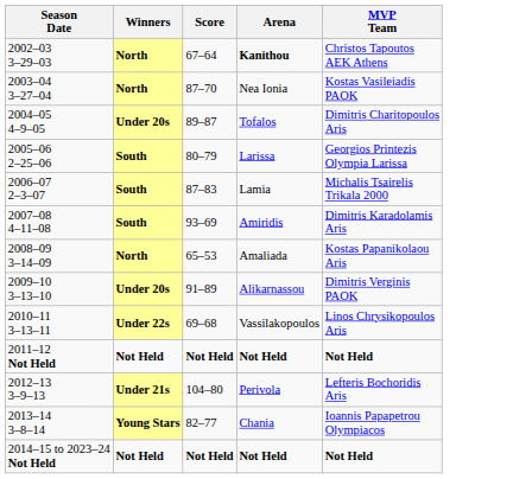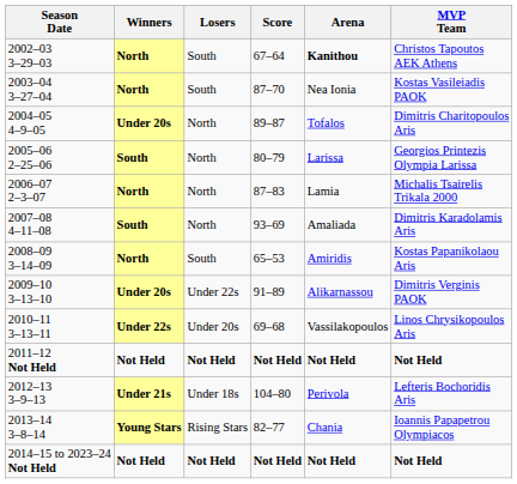 <table class="wikitable">
 <tr>
 <th>Season<br>Date</th>
 <th>Winners</th>
+<th>Losers</th>
 <th>Score</th>
 <th>Arena</th>
 <th><a href='#'>MVP</a><br>Team</th>
 </tr>
 <tr>
 <td><div>2002–03<br>3–29–03</div></td>
 <td style="background:#ff9;"><div><strong>North</strong></div></td>
+<td><div>South</div></td>
 <td><div>67–64</div></td>
 <td><strong><div>Kanithou</div></strong></td>
 <td><div> <a href='#'>Christos Tapoutos</a><br><a href='#'>AEK Athens</a></div></td>
 </tr>
 <tr>
 <td><div>2003–04<br>3–27–04</div></td>
 <td style="background:#ff9;"><div><strong>North</strong></div></td>
+<td><div>South</div></td>
 <td><div>87–70</div></td>
 <td><div>Nea Ionia</div></td>
 <td><div> <a href='#'>Kostas Vasileiadis</a><br><a href='#'>PAOK</a></div></td>
 </tr>
 <tr>
 <td><div>2004–05<br>4–9–05</div></td>
 <td style="background:#ff9;"><div><strong>Under 20s</strong></div></td>
+<td><div>North</div></td>
 <td><div>89–87 </div></td>
 <td><div><a href='#'>Tofalos</a></div></td>
 <td><div> <a href='#'>Dimitris Charitopoulos</a><br><a href='#'>Aris</a></div></td>
 </tr>
 <tr>
 <td><div>2005–06<br>2–25–06</div></td>
 <td style="background:#ff9;"><div><strong>South</strong></div></td>
+<td><div>North</div></td>
 <td><div>80–79 </div></td>
 <td><div><a href='#'>Larissa</a></div></td>
 <td><div> <a href='#'>Georgios Printezis</a><br><a href='#'>Olympia Larissa</a></div></td>
 </tr>
 <tr>
 <td><div>2006–07<br>2–3–07</div></td>
-<td style="background:#ff9;"><div><strong>South</strong></div></td>
+<td style="background:#ff9;"><div><strong>North</strong></div></td>
+<td><div>North</div></td>
 <td><div>87–83</div></td>
 <td><div>Lamia</div></td>
 <td><div> <a href='#'>Michalis Tsairelis</a><br><a href='#'>Trikala 2000</a></div></td>
 </tr>
 <tr>
 <td><div>2007–08<br>4–11–08</div></td>
 <td style="background:#ff9;"><div><strong>South</strong></div></td>
+<td><div>North</div></td>
 <td><div>93–69</div></td>
-<td><div><a href='#'>Amiridis</a></div></td>
+<td><div>Amaliada</div></td>
 <td><div> <a href='#'>Dimitris Karadolamis</a><br><a href='#'>Aris</a></div></td>
 </tr>
 <tr>
 <td><div>2008–09<br>3–14–09</div></td>
 <td style="background:#ff9;"><div><strong>North</strong></div></td>
+<td><div>South</div></td>
 <td><div>65–53</div></td>
-<td><div>Amaliada</div></td>
+<td><div><a href='#'>Amiridis</a></div></td>
 <td><div> <a href='#'>Kostas Papanikolaou</a><br><a href='#'>Aris</a></div></td>
 </tr>
 <tr>
 <td><div>2009–10<br>3–13–10</div></td>
 <td style="background:#ff9;"><div><strong>Under 20s</strong></div></td>
+<td><div>Under 22s</div></td>
 <td><div>91–89</div></td>
 <td><div><a href='#'>Alikarnassou</a></div></td>
 <td><div> <a href='#'>Dimitris Verginis</a><br><a href='#'>PAOK</a></div></td>
 </tr>
 <tr>
 <td><div>2010–11<br>3–13–11</div></td>
 <td style="background:#ff9;"><div><strong>Under 22s</strong></div></td>
+<td><div>Under 20s</div></td>
 <td><div>69–68</div></td>
 <td><div>Vassilakopoulos</div></td>
 <td><div> <a href='#'>Linos Chrysikopoulos</a><br><a href='#'>Aris</a></div></td>
 </tr>
 <tr>
 <td><div>2011–12<br><strong>Not Held</strong></div></td>
 <td><div><strong>Not Held</strong></div></td>
 <td><div><strong>Not Held</strong></div></td>
 <td><div><strong>Not Held</strong></div></td>
 <td><div><strong>Not Held</strong></div></td>
+<td><div><strong>Not Held</strong></div></td>
 </tr>
 <tr>
 <td><div>2012–13<br>3–9–13</div></td>
 <td style="background:#ff9;"><div><strong>Under 21s</strong></div></td>
+<td><div>Under 18s</div></td>
 <td><div>104–80</div></td>
 <td><div><a href='#'>Perivola</a></div></td>
 <td><div> <a href='#'>Lefteris Bochoridis</a><br><a href='#'>Aris</a></div></td>
 </tr>
 <tr>
 <td><div>2013–14<br>3–8–14</div></td>
 <td style="background:#ff9;"><div><strong>Young Stars</strong></div></td>
+<td><div>Rising Stars</div></td>
 <td><div>82–77</div></td>
 <td><div><a href='#'>Chania</a></div></td>
 <td><div> <a href='#'>Ioannis Papapetrou</a><br><a href='#'>Olympiacos</a></div></td>
 </tr>
 <tr>
 <td><div>2014–15 to 2023–24<br><strong>Not Held</strong></div></td>
 <td><div><strong>Not Held</strong></div></td>
 <td><div><strong>Not Held</strong></div></td>
 <td><div><strong>Not Held</strong></div></td>
 <td><div><strong>Not Held</strong></div></td>
+<td><div><strong>Not Held</strong></div></td>
 </tr>
 </table>
